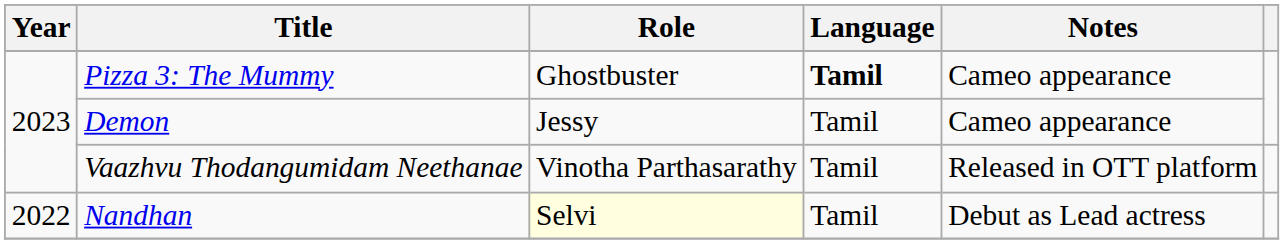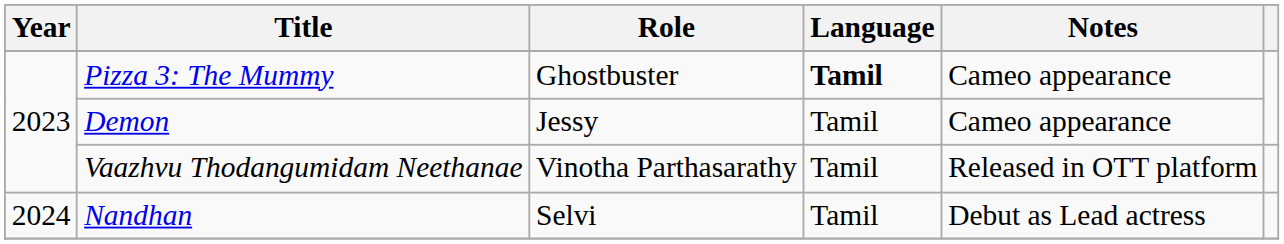 <table class="wikitable plainrowheaders sortable">
 <tr>
 <th>Year</th>
 <th>Title</th>
 <th>Role</th>
 <th>Language</th>
 <th class="unsortable">Notes</th>
 <th class="unsortable"></th>
 </tr>
 <tr>
 </tr>
 <tr>
 <td rowspan="3">2023</td>
 <td><em><a href='#'>Pizza 3: The Mummy</a></em></td>
 <td>Ghostbuster</td>
 <td><strong>Tamil</strong></td>
 <td>Cameo appearance</td>
 </tr>
 <tr>
 <td><em><a href='#'>Demon</a></em></td>
 <td>Jessy</td>
 <td>Tamil</td>
 <td>Cameo appearance</td>
 </tr>
 <tr>
 <td><em>Vaazhvu Thodangumidam Neethanae</em></td>
 <td>Vinotha Parthasarathy</td>
 <td>Tamil</td>
 <td>Released in OTT platform</td>
 <td></td>
 </tr>
 <tr>
-<td>2022</td>
+<td>2024</td>
 <td><em><a href='#'>Nandhan</a></em></td>
-<td style="background: lightyellow;">Selvi</td>
+<td>Selvi</td>
 <td>Tamil</td>
 <td>Debut as Lead actress</td>
 <td></td>
 </tr>
 <tr>
 </tr>
 </table>
